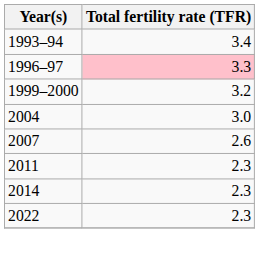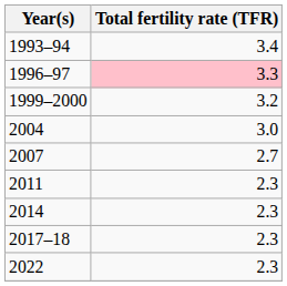 <table class="wikitable sortable">
 <tr>
 <th>Year(s)</th>
 <th>Total fertility rate (TFR)</th>
 </tr>
 <tr>
 <td>1993–94</td>
 <td style="text-align:right;">3.4</td>
 </tr>
 <tr>
 <td>1996–97</td>
 <td style="background: pink; text-align:right;">3.3</td>
 </tr>
 <tr>
 <td>1999–2000</td>
 <td style="text-align:right;">3.2</td>
 </tr>
 <tr>
 <td>2004</td>
 <td style="text-align:right;">3.0</td>
 </tr>
 <tr>
 <td>2007</td>
-<td style="text-align:right;">2.6</td>
+<td style="text-align:right;">2.7</td>
 </tr>
 <tr>
 <td>2011</td>
 <td style="text-align:right;">2.3</td>
 </tr>
 <tr>
 <td>2014</td>
 <td style="text-align:right;">2.3</td>
 </tr>
 <tr>
+<td>2017–18</td>
+<td style="text-align:right;">2.3</td>
+</tr>
+<tr>
 <td>2022</td>
 <td style="text-align:right;">2.3</td>
 </tr>
 <tr>
 </tr>
 </table>
